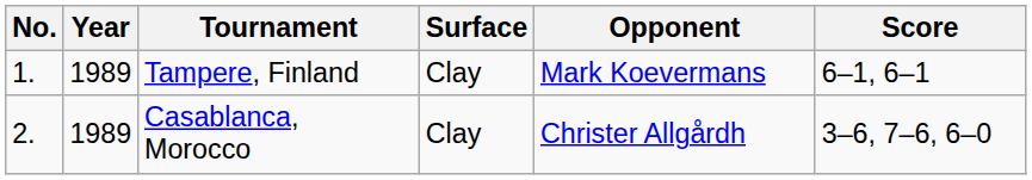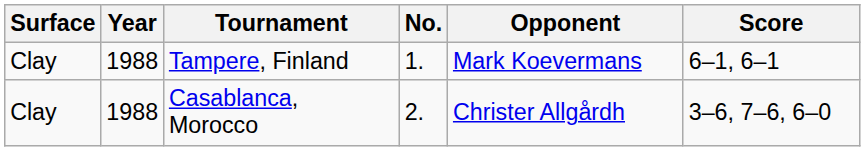 <table class="sortable wikitable" style=font-size:97%>
 <tr>
-<th style="width:20px">No.</th>
+<th style="width:50px">Surface</th>
 <th style="width:30px">Year</th>
 <th style="width:150px">Tournament</th>
-<th style="width:50px">Surface</th>
+<th style="width:20px">No.</th>
 <th style="width:150px">Opponent</th>
 <th style="width:110px" class="unsortable">Score</th>
 </tr>
 <tr>
+<td>Clay</td>
+<td>1988</td>
+<td><a href='#'>Tampere</a>, Finland</td>
 <td>1.</td>
-<td>1989</td>
-<td><a href='#'>Tampere</a>, Finland</td>
-<td>Clay</td>
 <td> <a href='#'>Mark Koevermans</a></td>
 <td>6–1, 6–1</td>
 </tr>
 <tr>
+<td>Clay</td>
+<td>1988</td>
+<td><a href='#'>Casablanca</a>, Morocco</td>
 <td>2.</td>
-<td>1989</td>
-<td><a href='#'>Casablanca</a>, Morocco</td>
-<td>Clay</td>
 <td> <a href='#'>Christer Allgårdh</a></td>
 <td>3–6, 7–6, 6–0</td>
 </tr>
 </table>
